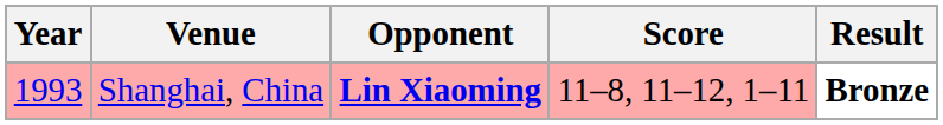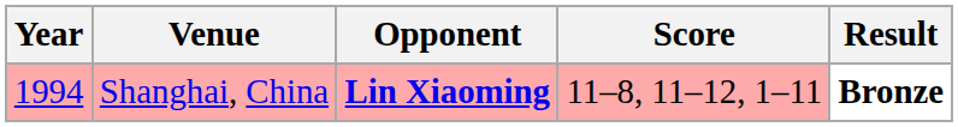 <table class="sortable wikitable" style="font-size: 90%;">
 <tr>
 <th>Year</th>
 <th>Venue</th>
 <th>Opponent</th>
 <th>Score</th>
 <th>Result</th>
 </tr>
 <tr style="background:#FFAAAA">
-<td align="center"><a href='#'>1993</a></td>
+<td align="center"><a href='#'>1994</a></td>
 <td align="left"><a href='#'>Shanghai</a>, <a href='#'>China</a></td>
 <td align="left"><strong> <a href='#'>Lin Xiaoming</a></strong></td>
 <td align="left">11–8, 11–12, 1–11</td>
 <td style="text-align:left; background:white"> <strong>Bronze</strong></td>
 </tr>
 </table>
